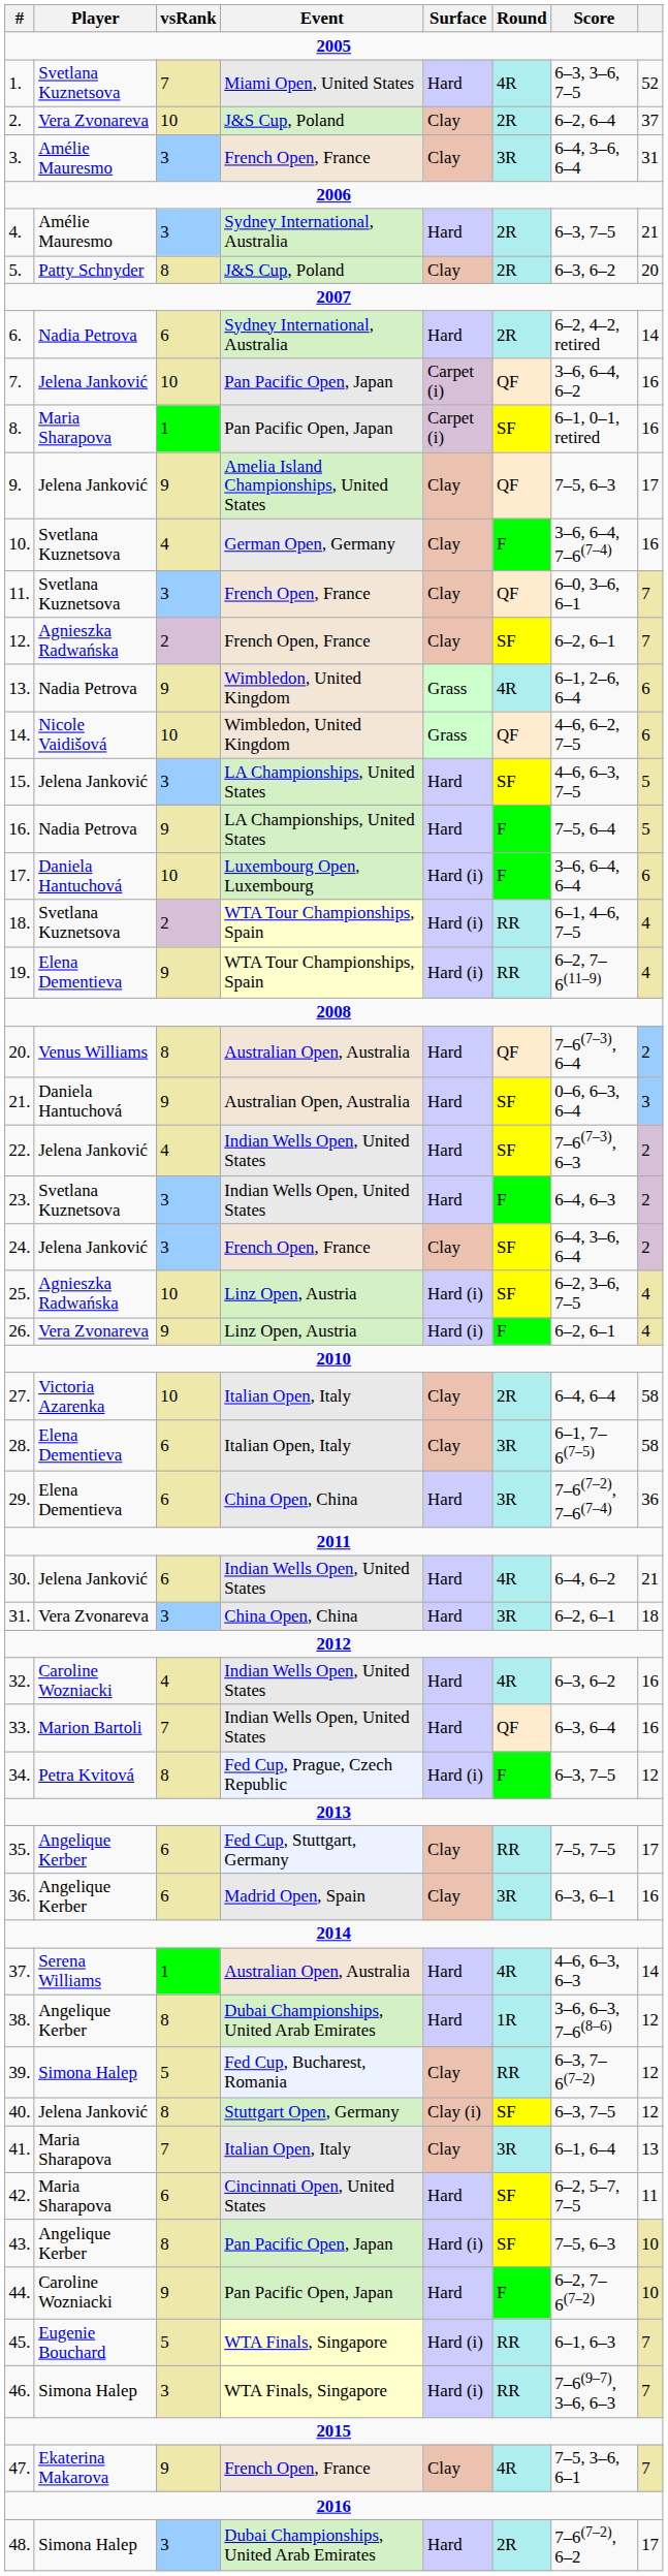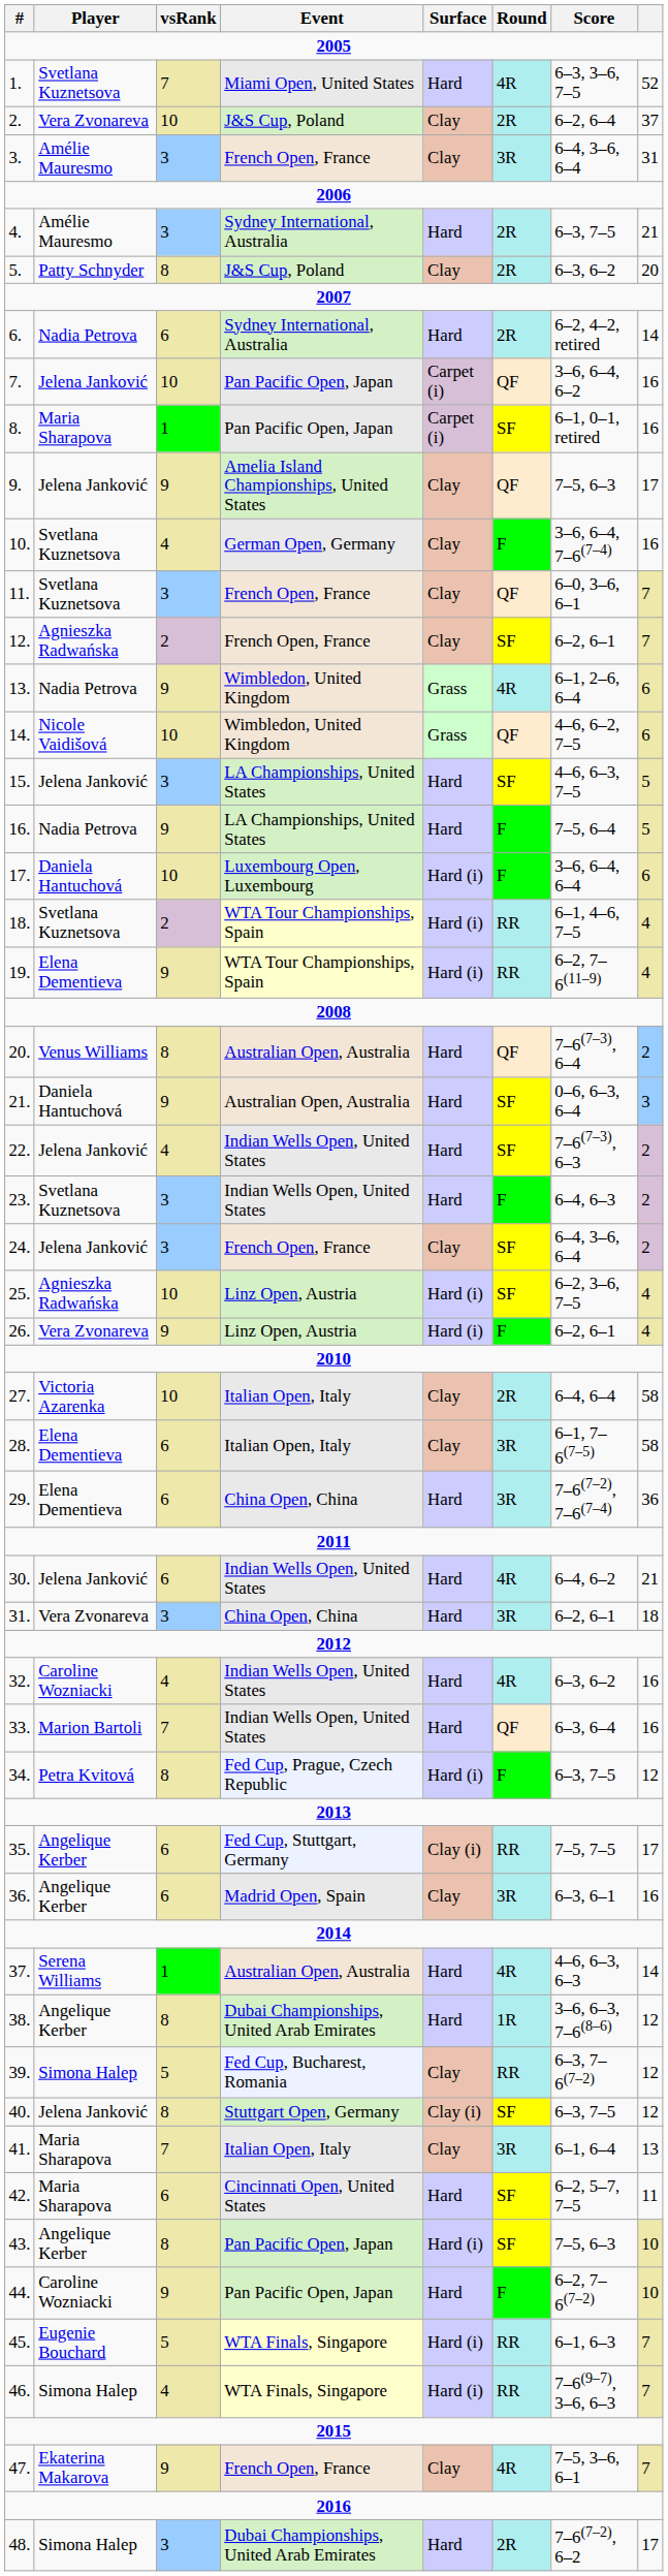 <table class="wikitable sortable">
 <tr>
 <th>#</th>
 <th>Player</th>
 <th>vsRank</th>
 <th>Event</th>
 <th>Surface</th>
 <th>Round</th>
 <th>Score</th>
 <th></th>
 </tr>
 <tr>
 <td colspan=8 style=text-align:center><strong><a href='#'>2005</a></strong></td>
 </tr>
 <tr>
 <td>1.</td>
 <td> <a href='#'>Svetlana Kuznetsova</a></td>
 <td bgcolor=EEE8AA>7</td>
 <td bgcolor=E9E9E9><a href='#'>Miami Open</a>, United States</td>
 <td bgcolor=CCCCFF>Hard</td>
 <td bgcolor=afeeee>4R</td>
 <td>6–3, 3–6, 7–5</td>
 <td>52</td>
 </tr>
 <tr>
 <td>2.</td>
 <td> <a href='#'>Vera Zvonareva</a></td>
 <td bgcolor=EEE8AA>10</td>
 <td bgcolor=D4F1C5><a href='#'>J&S Cup</a>, Poland</td>
 <td bgcolor=EBC2AF>Clay</td>
 <td bgcolor=afeeee>2R</td>
 <td>6–2, 6–4</td>
 <td>37</td>
 </tr>
 <tr>
 <td>3.</td>
 <td> <a href='#'>Amélie Mauresmo</a></td>
 <td bgcolor=99ccff>3</td>
 <td bgcolor=F3E6D7><a href='#'>French Open</a>, France</td>
 <td bgcolor=EBC2AF>Clay</td>
 <td bgcolor=afeeee>3R</td>
 <td>6–4, 3–6, 6–4</td>
 <td>31</td>
 </tr>
 <tr>
 <td colspan=8 style=text-align:center><strong><a href='#'>2006</a></strong></td>
 </tr>
 <tr>
 <td>4.</td>
 <td> Amélie Mauresmo</td>
 <td bgcolor=99ccff>3</td>
 <td bgcolor=D4F1C5><a href='#'>Sydney International</a>, Australia</td>
 <td bgcolor=CCCCFF>Hard</td>
 <td bgcolor=afeeee>2R</td>
 <td>6–3, 7–5</td>
 <td>21</td>
 </tr>
 <tr>
 <td>5.</td>
 <td> <a href='#'>Patty Schnyder</a></td>
 <td bgcolor=EEE8AA>8</td>
 <td bgcolor=D4F1C5><a href='#'>J&S Cup</a>, Poland</td>
 <td bgcolor=EBC2AF>Clay</td>
 <td bgcolor=afeeee>2R</td>
 <td>6–3, 6–2</td>
 <td>20</td>
 </tr>
 <tr>
 <td colspan=8 style=text-align:center><strong><a href='#'>2007</a></strong></td>
 </tr>
 <tr>
 <td>6.</td>
 <td> <a href='#'>Nadia Petrova</a></td>
 <td bgcolor=EEE8AA>6</td>
 <td bgcolor=D4F1C5><a href='#'>Sydney International</a>, Australia</td>
 <td bgcolor=CCCCFF>Hard</td>
 <td bgcolor=afeeee>2R</td>
 <td>6–2, 4–2, retired</td>
 <td>14</td>
 </tr>
 <tr>
 <td>7.</td>
 <td> <a href='#'>Jelena Janković</a></td>
 <td bgcolor=EEE8AA>10</td>
 <td bgcolor=E9E9E9><a href='#'>Pan Pacific Open</a>, Japan</td>
 <td bgcolor=thistle>Carpet (i)</td>
 <td bgcolor=ffebcd>QF</td>
 <td>3–6, 6–4, 6–2</td>
 <td>16</td>
 </tr>
 <tr>
 <td>8.</td>
 <td> <a href='#'>Maria Sharapova</a></td>
 <td bgcolor=lime>1</td>
 <td bgcolor=E9E9E9>Pan Pacific Open, Japan</td>
 <td bgcolor=thistle>Carpet (i)</td>
 <td bgcolor=yellow>SF</td>
 <td>6–1, 0–1, retired</td>
 <td>16</td>
 </tr>
 <tr>
 <td>9.</td>
 <td> Jelena Janković</td>
 <td bgcolor=EEE8AA>9</td>
 <td bgcolor=D4F1C5><a href='#'>Amelia Island Championships</a>, United States</td>
 <td bgcolor=EBC2AF>Clay</td>
 <td bgcolor=ffebcd>QF</td>
 <td>7–5, 6–3</td>
 <td>17</td>
 </tr>
 <tr>
 <td>10.</td>
 <td> Svetlana Kuznetsova</td>
 <td bgcolor=EEE8AA>4</td>
 <td bgcolor=E9E9E9><a href='#'>German Open</a>, Germany</td>
 <td bgcolor=EBC2AF>Clay</td>
 <td bgcolor=lime>F</td>
 <td>3–6, 6–4, 7–6<sup>(7–4)</sup></td>
 <td>16</td>
 </tr>
 <tr>
 <td>11.</td>
 <td> Svetlana Kuznetsova</td>
 <td bgcolor=99ccff>3</td>
 <td bgcolor=F3E6D7><a href='#'>French Open</a>, France</td>
 <td bgcolor=EBC2AF>Clay</td>
 <td bgcolor=ffebcd>QF</td>
 <td>6–0, 3–6, 6–1</td>
 <td bgcolor=EEE8AA>7</td>
 </tr>
 <tr>
 <td>12.</td>
 <td> <a href='#'>Agnieszka Radwańska</a></td>
 <td bgcolor=thistle>2</td>
 <td bgcolor=F3E6D7>French Open, France</td>
 <td bgcolor=EBC2AF>Clay</td>
 <td bgcolor=yellow>SF</td>
 <td>6–2, 6–1</td>
 <td bgcolor=EEE8AA>7</td>
 </tr>
 <tr>
 <td>13.</td>
 <td> Nadia Petrova</td>
 <td bgcolor=EEE8AA>9</td>
 <td bgcolor=F3E6D7><a href='#'>Wimbledon</a>, United Kingdom</td>
 <td bgcolor=CCFFCC>Grass</td>
 <td bgcolor=afeeee>4R</td>
 <td>6–1, 2–6, 6–4</td>
 <td bgcolor=EEE8AA>6</td>
 </tr>
 <tr>
 <td>14.</td>
 <td> <a href='#'>Nicole Vaidišová</a></td>
 <td bgcolor=EEE8AA>10</td>
 <td bgcolor=F3E6D7>Wimbledon, United Kingdom</td>
 <td bgcolor=CCFFCC>Grass</td>
 <td bgcolor=ffebcd>QF</td>
 <td>4–6, 6–2, 7–5</td>
 <td bgcolor=EEE8AA>6</td>
 </tr>
 <tr>
 <td>15.</td>
 <td> Jelena Janković</td>
 <td bgcolor=99ccff>3</td>
 <td bgcolor=D4F1C5><a href='#'>LA Championships</a>, United States</td>
 <td bgcolor=CCCCFF>Hard</td>
 <td bgcolor=yellow>SF</td>
 <td>4–6, 6–3, 7–5</td>
 <td bgcolor=EEE8AA>5</td>
 </tr>
 <tr>
 <td>16.</td>
 <td> Nadia Petrova</td>
 <td bgcolor=EEE8AA>9</td>
 <td bgcolor=D4F1C5>LA Championships, United States</td>
 <td bgcolor=CCCCFF>Hard</td>
 <td bgcolor=lime>F</td>
 <td>7–5, 6–4</td>
 <td bgcolor=EEE8AA>5</td>
 </tr>
 <tr>
 <td>17.</td>
 <td> <a href='#'>Daniela Hantuchová</a></td>
 <td bgcolor=EEE8AA>10</td>
 <td bgcolor=D4F1C5><a href='#'>Luxembourg Open</a>, Luxembourg</td>
 <td bgcolor=CCCCFF>Hard (i)</td>
 <td bgcolor=lime>F</td>
 <td>3–6, 6–4, 6–4</td>
 <td bgcolor=EEE8AA>6</td>
 </tr>
 <tr>
 <td>18.</td>
 <td> Svetlana Kuznetsova</td>
 <td bgcolor=thistle>2</td>
 <td bgcolor=FFFFCC><a href='#'>WTA Tour Championships</a>, Spain</td>
 <td bgcolor=CCCCFF>Hard (i)</td>
 <td bgcolor=afeeee>RR</td>
 <td>6–1, 4–6, 7–5</td>
 <td bgcolor=EEE8AA>4</td>
 </tr>
 <tr>
 <td>19.</td>
 <td> <a href='#'>Elena Dementieva</a></td>
 <td bgcolor=EEE8AA>9</td>
 <td bgcolor=FFFFCC>WTA Tour Championships, Spain</td>
 <td bgcolor=CCCCFF>Hard (i)</td>
 <td bgcolor=afeeee>RR</td>
 <td>6–2, 7–6<sup>(11–9)</sup></td>
 <td bgcolor=EEE8AA>4</td>
 </tr>
 <tr>
 <td colspan=8 style=text-align:center><strong><a href='#'>2008</a></strong></td>
 </tr>
 <tr>
 <td>20.</td>
 <td> <a href='#'>Venus Williams</a></td>
 <td bgcolor=EEE8AA>8</td>
 <td bgcolor=F3E6D7><a href='#'>Australian Open</a>, Australia</td>
 <td bgcolor=CCCCFF>Hard</td>
 <td bgcolor=ffebcd>QF</td>
 <td>7–6<sup>(7–3)</sup>, 6–4</td>
 <td bgcolor=99ccff>2</td>
 </tr>
 <tr>
 <td>21.</td>
 <td> Daniela Hantuchová</td>
 <td bgcolor=EEE8AA>9</td>
 <td bgcolor=F3E6D7>Australian Open, Australia</td>
 <td bgcolor=CCCCFF>Hard</td>
 <td bgcolor=yellow>SF</td>
 <td>0–6, 6–3, 6–4</td>
 <td bgcolor=99ccff>3</td>
 </tr>
 <tr>
 <td>22.</td>
 <td> Jelena Janković</td>
 <td bgcolor=EEE8AA>4</td>
 <td bgcolor=E9E9E9><a href='#'>Indian Wells Open</a>, United States</td>
 <td bgcolor=CCCCFF>Hard</td>
 <td bgcolor=yellow>SF</td>
 <td>7–6<sup>(7–3)</sup>, 6–3</td>
 <td bgcolor=thistle>2</td>
 </tr>
 <tr>
 <td>23.</td>
 <td> Svetlana Kuznetsova</td>
 <td bgcolor=99ccff>3</td>
 <td bgcolor=E9E9E9>Indian Wells Open, United States</td>
 <td bgcolor=CCCCFF>Hard</td>
 <td bgcolor=lime>F</td>
 <td>6–4, 6–3</td>
 <td bgcolor=thistle>2</td>
 </tr>
 <tr>
 <td>24.</td>
 <td> Jelena Janković</td>
 <td bgcolor=99ccff>3</td>
 <td bgcolor=F3E6D7><a href='#'>French Open</a>, France</td>
 <td bgcolor=EBC2AF>Clay</td>
 <td bgcolor=yellow>SF</td>
 <td>6–4, 3–6, 6–4</td>
 <td bgcolor=thistle>2</td>
 </tr>
 <tr>
 <td>25.</td>
 <td> <a href='#'>Agnieszka Radwańska</a></td>
 <td bgcolor=EEE8AA>10</td>
 <td bgcolor=D4F1C5><a href='#'>Linz Open</a>, Austria</td>
 <td bgcolor=CCCCFF>Hard (i)</td>
 <td bgcolor=yellow>SF</td>
 <td>6–2, 3–6, 7–5</td>
 <td bgcolor=EEE8AA>4</td>
 </tr>
 <tr>
 <td>26.</td>
 <td> <a href='#'>Vera Zvonareva</a></td>
 <td bgcolor=EEE8AA>9</td>
 <td bgcolor=D4F1C5>Linz Open, Austria</td>
 <td bgcolor=CCCCFF>Hard (i)</td>
 <td bgcolor=lime>F</td>
 <td>6–2, 6–1</td>
 <td bgcolor=EEE8AA>4</td>
 </tr>
 <tr>
 <td colspan=8 style=text-align:center><strong><a href='#'>2010</a></strong></td>
 </tr>
 <tr>
 <td>27.</td>
 <td> <a href='#'>Victoria Azarenka</a></td>
 <td bgcolor=EEE8AA>10</td>
 <td bgcolor=E9E9E9><a href='#'>Italian Open</a>, Italy</td>
 <td bgcolor=EBC2AF>Clay</td>
 <td bgcolor=afeeee>2R</td>
 <td>6–4, 6–4</td>
 <td>58</td>
 </tr>
 <tr>
 <td>28.</td>
 <td> <a href='#'>Elena Dementieva</a></td>
 <td bgcolor=EEE8AA>6</td>
 <td bgcolor=E9E9E9>Italian Open, Italy</td>
 <td bgcolor=EBC2AF>Clay</td>
 <td bgcolor=afeeee>3R</td>
 <td>6–1, 7–6<sup>(7–5)</sup></td>
 <td>58</td>
 </tr>
 <tr>
 <td>29.</td>
 <td> Elena Dementieva</td>
 <td bgcolor=EEE8AA>6</td>
 <td bgcolor=E9E9E9><a href='#'>China Open</a>, China</td>
 <td bgcolor=CCCCFF>Hard</td>
 <td bgcolor=afeeee>3R</td>
 <td>7–6<sup>(7–2)</sup>, 7–6<sup>(7–4)</sup></td>
 <td>36</td>
 </tr>
 <tr>
 <td colspan=8 style=text-align:center><strong><a href='#'>2011</a></strong></td>
 </tr>
 <tr>
 <td>30.</td>
 <td> Jelena Janković</td>
 <td bgcolor=EEE8AA>6</td>
 <td bgcolor=E9E9E9><a href='#'>Indian Wells Open</a>, United States</td>
 <td bgcolor=CCCCFF>Hard</td>
 <td bgcolor=afeeee>4R</td>
 <td>6–4, 6–2</td>
 <td>21</td>
 </tr>
 <tr>
 <td>31.</td>
 <td> Vera Zvonareva</td>
 <td bgcolor=99ccff>3</td>
 <td bgcolor=E9E9E9><a href='#'>China Open</a>, China</td>
 <td bgcolor=CCCCFF>Hard</td>
 <td bgcolor=afeeee>3R</td>
 <td>6–2, 6–1</td>
 <td>18</td>
 </tr>
 <tr>
 <td colspan=8 style=text-align:center><strong><a href='#'>2012</a></strong></td>
 </tr>
 <tr>
 <td>32.</td>
 <td> <a href='#'>Caroline Wozniacki</a></td>
 <td bgcolor=EEE8AA>4</td>
 <td bgcolor=E9E9E9><a href='#'>Indian Wells Open</a>, United States</td>
 <td bgcolor=CCCCFF>Hard</td>
 <td bgcolor=afeeee>4R</td>
 <td>6–3, 6–2</td>
 <td>16</td>
 </tr>
 <tr>
 <td>33.</td>
 <td> <a href='#'>Marion Bartoli</a></td>
 <td bgcolor=EEE8AA>7</td>
 <td bgcolor=E9E9E9>Indian Wells Open, United States</td>
 <td bgcolor=CCCCFF>Hard</td>
 <td bgcolor=ffebcd>QF</td>
 <td>6–3, 6–4</td>
 <td>16</td>
 </tr>
 <tr>
 <td>34.</td>
 <td> <a href='#'>Petra Kvitová</a></td>
 <td bgcolor=EEE8AA>8</td>
 <td bgcolor=ECF2FF><a href='#'>Fed Cup</a>, Prague, Czech Republic</td>
 <td bgcolor=CCCCFF>Hard (i)</td>
 <td bgcolor=lime>F</td>
 <td>6–3, 7–5</td>
 <td>12</td>
 </tr>
 <tr>
 <td colspan=8 style=text-align:center><strong><a href='#'>2013</a></strong></td>
 </tr>
 <tr>
 <td>35.</td>
 <td> <a href='#'>Angelique Kerber</a></td>
 <td bgcolor=EEE8AA>6</td>
 <td bgcolor=ECF2FF><a href='#'>Fed Cup</a>, Stuttgart, Germany</td>
-<td bgcolor=EBC2AF>Clay</td>
+<td bgcolor=EBC2AF>Clay (i)</td>
 <td bgcolor=afeeee>RR</td>
 <td>7–5, 7–5</td>
 <td>17</td>
 </tr>
 <tr>
 <td>36.</td>
 <td> Angelique Kerber</td>
 <td bgcolor=EEE8AA>6</td>
 <td bgcolor=E9E9E9><a href='#'>Madrid Open</a>, Spain</td>
 <td bgcolor=EBC2AF>Clay</td>
 <td bgcolor=afeeee>3R</td>
 <td>6–3, 6–1</td>
 <td>16</td>
 </tr>
 <tr>
 <td colspan=8 style=text-align:center><strong><a href='#'>2014</a></strong></td>
 </tr>
 <tr>
 <td>37.</td>
 <td> <a href='#'>Serena Williams</a></td>
 <td bgcolor=lime>1</td>
 <td bgcolor=F3E6D7><a href='#'>Australian Open</a>, Australia</td>
 <td bgcolor=CCCCFF>Hard</td>
 <td bgcolor=afeeee>4R</td>
 <td>4–6, 6–3, 6–3</td>
 <td>14</td>
 </tr>
 <tr>
 <td>38.</td>
 <td> Angelique Kerber</td>
 <td bgcolor=EEE8AA>8</td>
 <td bgcolor=D4F1C5><a href='#'>Dubai Championships</a>, United Arab Emirates</td>
 <td bgcolor=CCCCFF>Hard</td>
 <td bgcolor=afeeee>1R</td>
 <td>3–6, 6–3, 7–6<sup>(8–6)</sup></td>
 <td>12</td>
 </tr>
 <tr>
 <td>39.</td>
 <td> <a href='#'>Simona Halep</a></td>
 <td bgcolor=EEE8AA>5</td>
 <td bgcolor=ECF2FF><a href='#'>Fed Cup</a>, Bucharest, Romania</td>
 <td bgcolor=EBC2AF>Clay</td>
 <td bgcolor=afeeee>RR</td>
 <td>6–3, 7–6<sup>(7–2)</sup></td>
 <td>12</td>
 </tr>
 <tr>
 <td>40.</td>
 <td> Jelena Janković</td>
 <td bgcolor=EEE8AA>8</td>
 <td bgcolor=D4F1C5><a href='#'>Stuttgart Open</a>, Germany</td>
 <td bgcolor=EBC2AF>Clay (i)</td>
 <td bgcolor=yellow>SF</td>
 <td>6–3, 7–5</td>
 <td>12</td>
 </tr>
 <tr>
 <td>41.</td>
 <td> Maria Sharapova</td>
 <td bgcolor=EEE8AA>7</td>
 <td bgcolor=E9E9E9><a href='#'>Italian Open</a>, Italy</td>
 <td bgcolor=EBC2AF>Clay</td>
 <td bgcolor=afeeee>3R</td>
 <td>6–1, 6–4</td>
 <td>13</td>
 </tr>
 <tr>
 <td>42.</td>
 <td> Maria Sharapova</td>
 <td bgcolor=EEE8AA>6</td>
 <td bgcolor=E9E9E9><a href='#'>Cincinnati Open</a>, United States</td>
 <td bgcolor=CCCCFF>Hard</td>
 <td bgcolor=yellow>SF</td>
 <td>6–2, 5–7, 7–5</td>
 <td>11</td>
 </tr>
 <tr>
 <td>43.</td>
 <td> Angelique Kerber</td>
 <td bgcolor=EEE8AA>8</td>
 <td bgcolor=D4F1C5><a href='#'>Pan Pacific Open</a>, Japan</td>
 <td bgcolor=CCCCFF>Hard (i)</td>
 <td bgcolor=yellow>SF</td>
 <td>7–5, 6–3</td>
 <td bgcolor=EEE8AA>10</td>
 </tr>
 <tr>
 <td>44.</td>
 <td> Caroline Wozniacki</td>
 <td bgcolor=EEE8AA>9</td>
 <td bgcolor=D4F1C5>Pan Pacific Open, Japan</td>
 <td bgcolor=CCCCFF>Hard</td>
 <td bgcolor=lime>F</td>
 <td>6–2, 7–6<sup>(7–2)</sup></td>
 <td bgcolor=EEE8AA>10</td>
 </tr>
 <tr>
 <td>45.</td>
 <td> <a href='#'>Eugenie Bouchard</a></td>
 <td bgcolor=EEE8AA>5</td>
 <td bgcolor=FFFFCC><a href='#'>WTA Finals</a>, Singapore</td>
 <td bgcolor=CCCCFF>Hard (i)</td>
 <td bgcolor=afeeee>RR</td>
 <td>6–1, 6–3</td>
 <td bgcolor=EEE8AA>7</td>
 </tr>
 <tr>
 <td>46.</td>
 <td> Simona Halep</td>
-<td bgcolor=EEE8AA>3</td>
+<td bgcolor=EEE8AA>4</td>
 <td bgcolor=FFFFCC>WTA Finals, Singapore</td>
 <td bgcolor=CCCCFF>Hard (i)</td>
 <td bgcolor=afeeee>RR</td>
 <td>7–6<sup>(9–7)</sup>, 3–6, 6–3</td>
 <td bgcolor=EEE8AA>7</td>
 </tr>
 <tr>
 <td colspan=8 style=text-align:center><strong><a href='#'>2015</a></strong></td>
 </tr>
 <tr>
 <td>47.</td>
 <td> <a href='#'>Ekaterina Makarova</a></td>
 <td bgcolor=EEE8AA>9</td>
 <td bgcolor=F3E6D7><a href='#'>French Open</a>, France</td>
 <td bgcolor=EBC2AF>Clay</td>
 <td bgcolor=afeeee>4R</td>
 <td>7–5, 3–6, 6–1</td>
 <td bgcolor=EEE8AA>7</td>
 </tr>
 <tr>
 <td colspan=8 style=text-align:center><strong><a href='#'>2016</a></strong></td>
 </tr>
 <tr>
 <td>48.</td>
 <td> Simona Halep</td>
 <td bgcolor=99ccff>3</td>
 <td bgcolor=D4F1C5><a href='#'>Dubai Championships</a>, United Arab Emirates</td>
 <td bgcolor=CCCCFF>Hard</td>
 <td bgcolor=afeeee>2R</td>
 <td>7–6<sup>(7–2)</sup>, 6–2</td>
 <td>17</td>
 </tr>
 </table>
